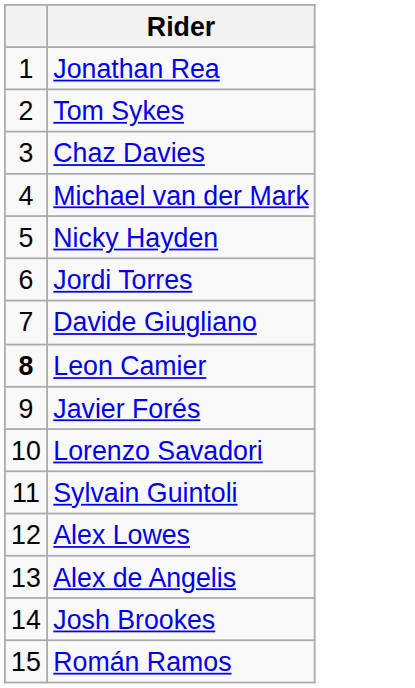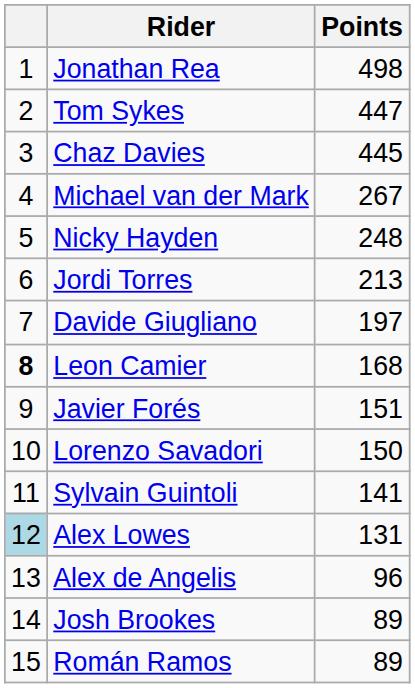 <table class="wikitable" style="font-size: 95%;">
 <tr>
 <th></th>
 <th>Rider</th>
+<th>Points</th>
 </tr>
 <tr>
 <td align=center>1</td>
 <td> <a href='#'>Jonathan Rea</a></td>
+<td align=right>498</td>
 </tr>
 <tr>
 <td align=center>2</td>
 <td> <a href='#'>Tom Sykes</a></td>
+<td align=right>447</td>
 </tr>
 <tr>
 <td align=center>3</td>
 <td> <a href='#'>Chaz Davies</a></td>
+<td align=right>445</td>
 </tr>
 <tr>
 <td align=center>4</td>
 <td> <a href='#'>Michael van der Mark</a></td>
+<td align=right>267</td>
 </tr>
 <tr>
 <td align=center>5</td>
 <td> <a href='#'>Nicky Hayden</a></td>
+<td align=right>248</td>
 </tr>
 <tr>
 <td align=center>6</td>
 <td> <a href='#'>Jordi Torres</a></td>
+<td align=right>213</td>
 </tr>
 <tr>
 <td align=center>7</td>
 <td> <a href='#'>Davide Giugliano</a></td>
+<td align=right>197</td>
 </tr>
 <tr>
 <td align=center><strong>8</strong></td>
 <td> <a href='#'>Leon Camier</a></td>
+<td align=right>168</td>
 </tr>
 <tr>
 <td align=center>9</td>
 <td> <a href='#'>Javier Forés</a></td>
+<td align=right>151</td>
 </tr>
 <tr>
 <td align=center>10</td>
 <td> <a href='#'>Lorenzo Savadori</a></td>
+<td align=right>150</td>
 </tr>
 <tr>
 <td align=center>11</td>
 <td> <a href='#'>Sylvain Guintoli</a></td>
+<td align=right>141</td>
 </tr>
 <tr>
-<td align=center>12</td>
+<td align=center style="background: lightblue;">12</td>
 <td> <a href='#'>Alex Lowes</a></td>
+<td align=right>131</td>
 </tr>
 <tr>
 <td align=center>13</td>
 <td> <a href='#'>Alex de Angelis</a></td>
+<td align=right>96</td>
 </tr>
 <tr>
 <td align=center>14</td>
 <td> <a href='#'>Josh Brookes</a></td>
+<td align=right>89</td>
 </tr>
 <tr>
 <td align=center>15</td>
 <td> <a href='#'>Román Ramos</a></td>
+<td align=right>89</td>
 </tr>
 </table>
